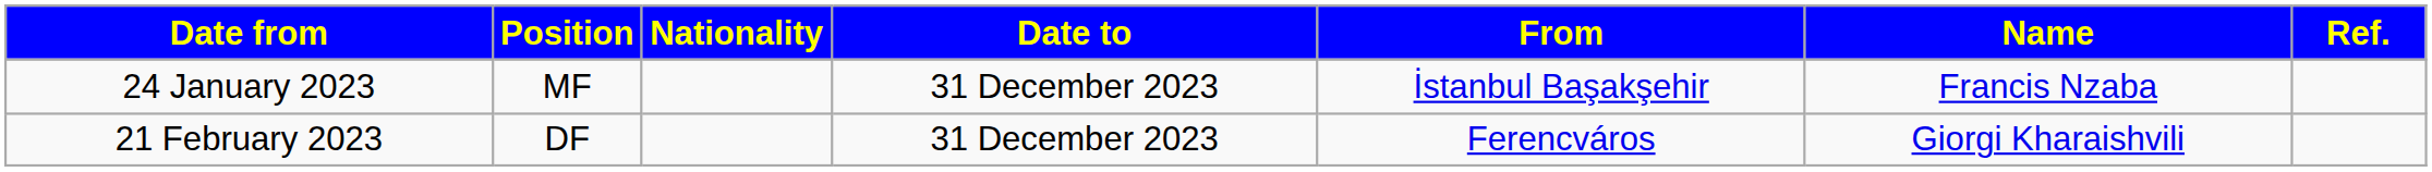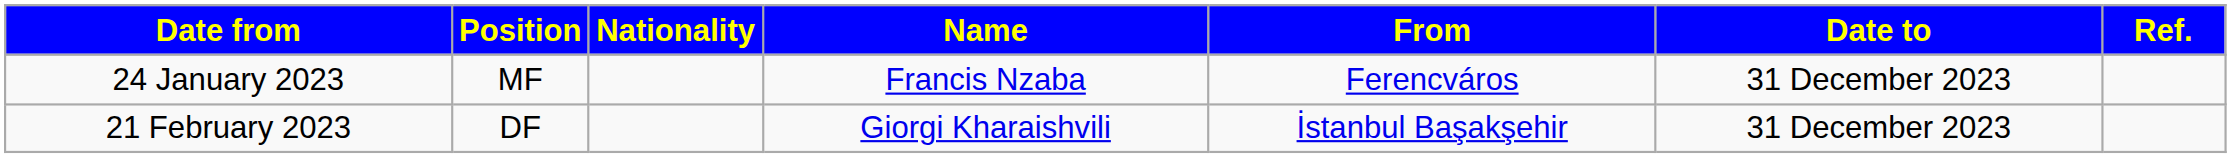 <table class="wikitable" style="text-align:center; font-size:90%; ">
 <tr>
 <th style="background:#0000FF; color:#ffff00; width:200px;">Date from</th>
 <th style="background:#0000FF; color:#ffff00; width:50px;">Position</th>
 <th style="background:#0000FF; color:#ffff00; width:50px;">Nationality</th>
+<th style="background:#0000FF; color:#ffff00; width:200px;">Name</th>
+<th style="background:#0000FF; color:#ffff00; width:200px;">From</th>
 <th style="background:#0000FF; color:#ffff00; width:200px;">Date to</th>
-<th style="background:#0000FF; color:#ffff00; width:200px;">From</th>
-<th style="background:#0000FF; color:#ffff00; width:200px;">Name</th>
 <th style="background:#0000FF; color:#ffff00; width:50px;">Ref.</th>
 </tr>
 <tr>
 <td>24 January 2023</td>
 <td>MF</td>
 <td></td>
+<td><a href='#'>Francis Nzaba</a></td>
+<td><a href='#'>Ferencváros</a></td>
 <td>31 December 2023</td>
-<td><a href='#'>İstanbul Başakşehir</a></td>
-<td><a href='#'>Francis Nzaba</a></td>
 <td></td>
 </tr>
 <tr>
 <td>21 February 2023</td>
 <td>DF</td>
 <td></td>
+<td><a href='#'>Giorgi Kharaishvili</a></td>
+<td><a href='#'>İstanbul Başakşehir</a></td>
 <td>31 December 2023</td>
-<td><a href='#'>Ferencváros</a></td>
-<td><a href='#'>Giorgi Kharaishvili</a></td>
 <td></td>
 </tr>
 </table>
